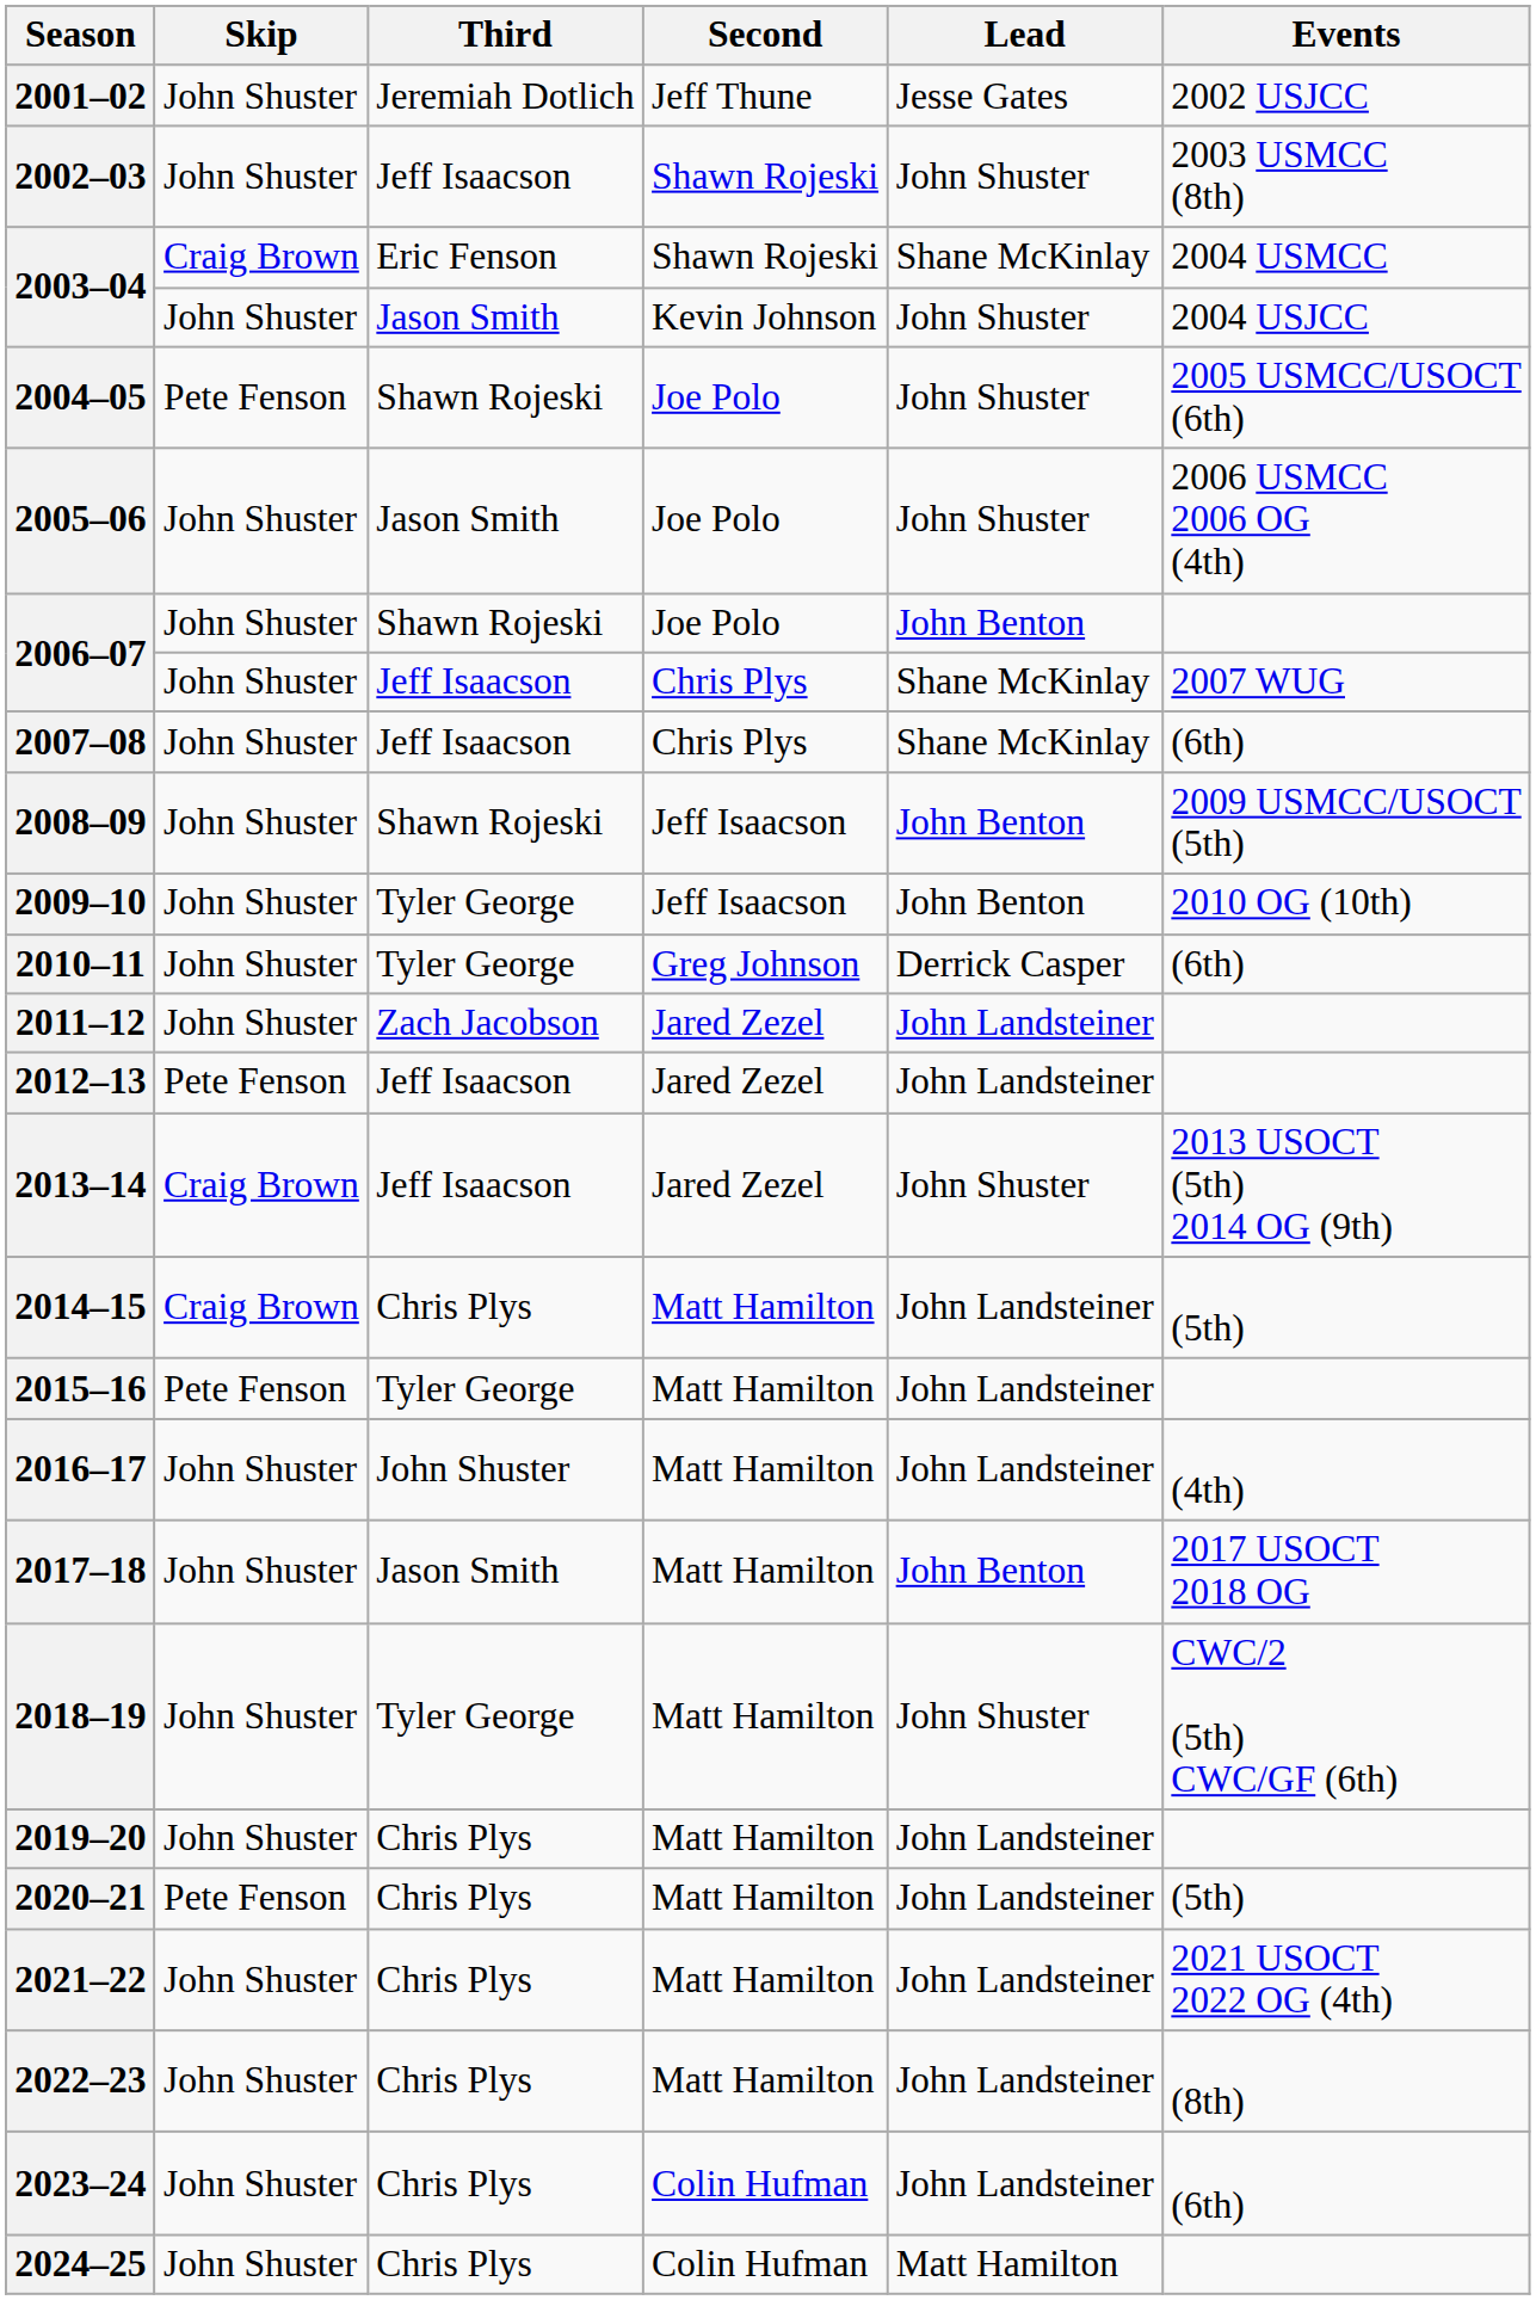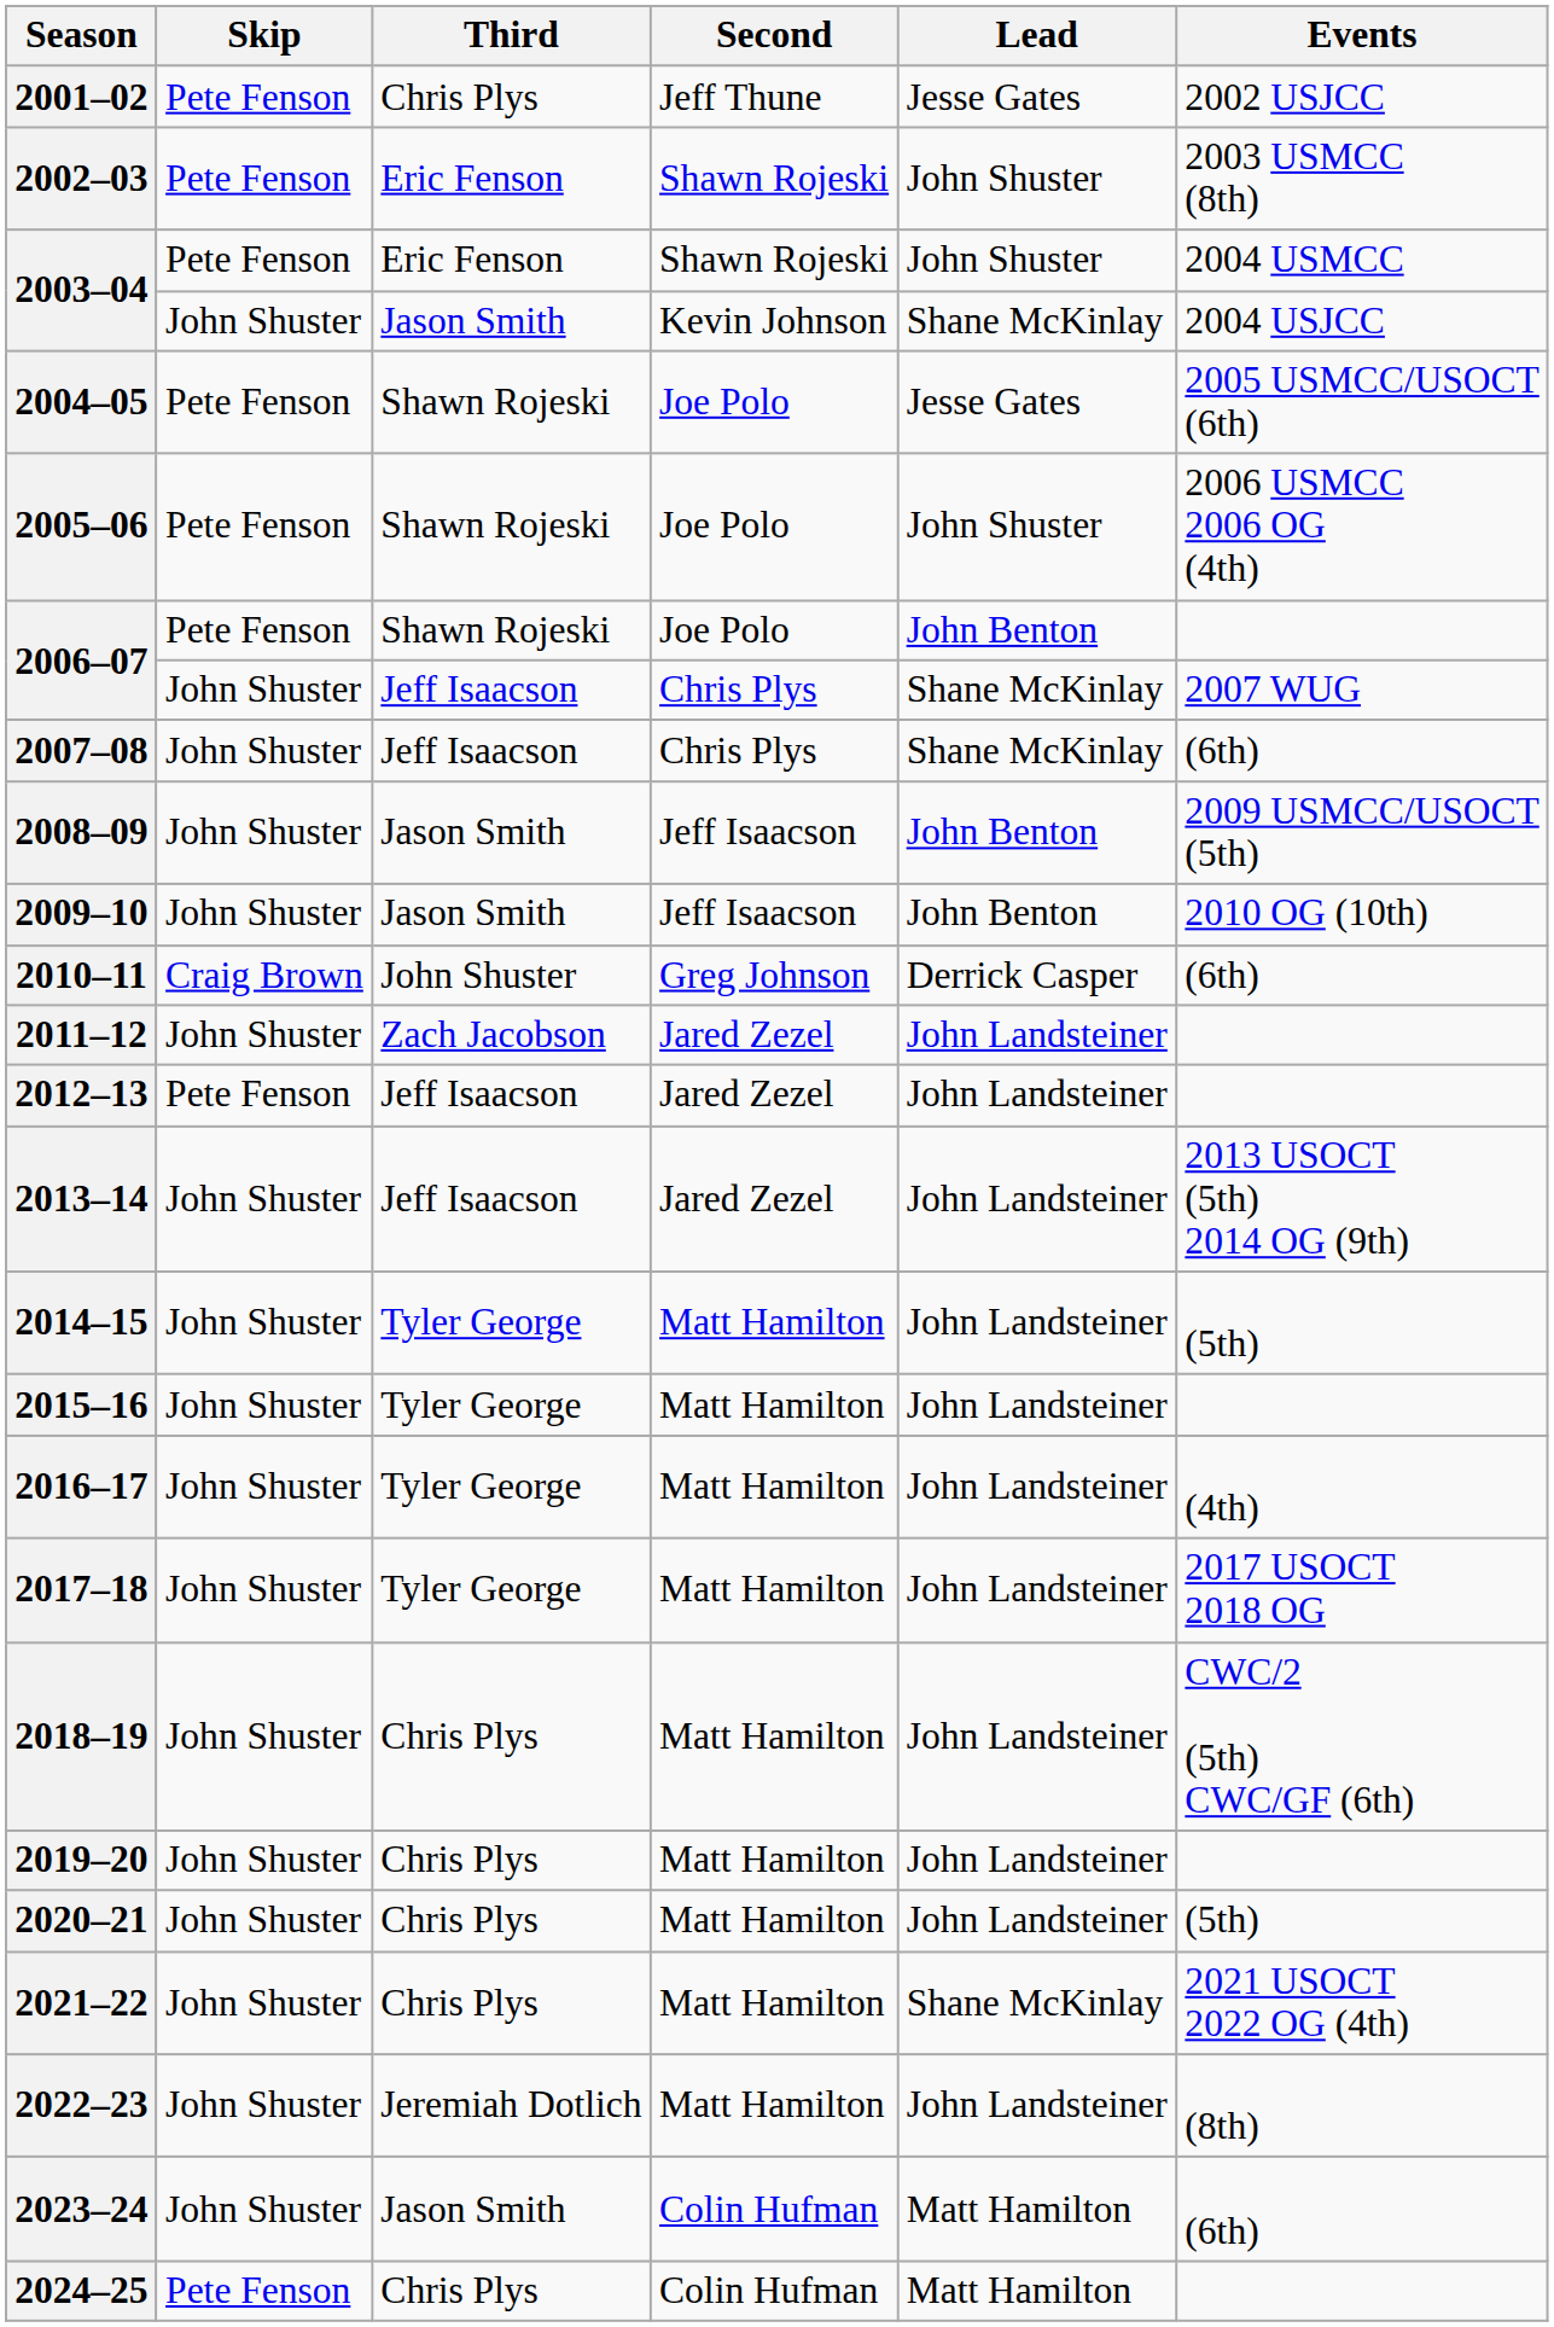 <table class="wikitable">
 <tr>
 <th scope="col">Season</th>
 <th scope="col">Skip</th>
 <th scope="col">Third</th>
 <th scope="col">Second</th>
 <th scope="col">Lead</th>
 <th scope="col">Events</th>
 </tr>
 <tr>
 <th scope="row">2001–02</th>
-<td>John Shuster</td>
-<td>Jeremiah Dotlich</td>
+<td><a href='#'>Pete Fenson</a></td>
+<td>Chris Plys</td>
 <td>Jeff Thune</td>
 <td>Jesse Gates</td>
 <td>2002 <a href='#'>USJCC</a> </td>
 </tr>
 <tr>
 <th scope="row">2002–03</th>
-<td>John Shuster</td>
-<td>Jeff Isaacson</td>
+<td><a href='#'>Pete Fenson</a></td>
+<td><a href='#'>Eric Fenson</a></td>
 <td><a href='#'>Shawn Rojeski</a></td>
 <td>John Shuster</td>
 <td>2003 <a href='#'>USMCC</a>  <br>  (8th)</td>
 </tr>
 <tr>
 <th scope="row" rowspan=2>2003–04</th>
-<td><a href='#'>Craig Brown</a></td>
+<td>Pete Fenson</td>
 <td>Eric Fenson</td>
 <td>Shawn Rojeski</td>
-<td>Shane McKinlay</td>
+<td>John Shuster</td>
 <td>2004 <a href='#'>USMCC</a> </td>
 </tr>
 <tr>
 <td>John Shuster</td>
 <td><a href='#'>Jason Smith</a></td>
 <td>Kevin Johnson</td>
-<td>John Shuster</td>
+<td>Shane McKinlay</td>
 <td>2004 <a href='#'>USJCC</a> </td>
 </tr>
 <tr>
 <th scope="row">2004–05</th>
 <td>Pete Fenson</td>
 <td>Shawn Rojeski</td>
 <td><a href='#'>Joe Polo</a></td>
-<td>John Shuster</td>
+<td>Jesse Gates</td>
 <td><a href='#'>2005 USMCC/USOCT</a>  <br>  (6th)</td>
 </tr>
 <tr>
 <th scope="row">2005–06</th>
-<td>John Shuster</td>
-<td>Jason Smith</td>
+<td>Pete Fenson</td>
+<td>Shawn Rojeski</td>
 <td>Joe Polo</td>
 <td>John Shuster</td>
 <td>2006 <a href='#'>USMCC</a>  <br> <a href='#'>2006 OG</a>  <br>  (4th)</td>
 </tr>
 <tr>
 <th scope="row" rowspan=2>2006–07</th>
-<td>John Shuster</td>
+<td>Pete Fenson</td>
 <td>Shawn Rojeski</td>
 <td>Joe Polo</td>
 <td><a href='#'>John Benton</a></td>
 <td></td>
 </tr>
 <tr>
 <td>John Shuster</td>
 <td><a href='#'>Jeff Isaacson</a></td>
 <td><a href='#'>Chris Plys</a></td>
 <td>Shane McKinlay</td>
 <td><a href='#'>2007 WUG</a> </td>
 </tr>
 <tr>
 <th scope="row">2007–08</th>
 <td>John Shuster</td>
 <td>Jeff Isaacson</td>
 <td>Chris Plys</td>
 <td>Shane McKinlay</td>
 <td> (6th)</td>
 </tr>
 <tr>
 <th scope="row">2008–09</th>
 <td>John Shuster</td>
-<td>Shawn Rojeski</td>
+<td>Jason Smith</td>
 <td>Jeff Isaacson</td>
 <td><a href='#'>John Benton</a></td>
 <td><a href='#'>2009 USMCC/USOCT</a>  <br>  (5th)</td>
 </tr>
 <tr>
 <th scope="row">2009–10</th>
 <td>John Shuster</td>
-<td>Tyler George</td>
+<td>Jason Smith</td>
 <td>Jeff Isaacson</td>
 <td>John Benton</td>
 <td><a href='#'>2010 OG</a> (10th)</td>
 </tr>
 <tr>
 <th scope="row">2010–11</th>
+<td><a href='#'>Craig Brown</a></td>
 <td>John Shuster</td>
-<td>Tyler George</td>
 <td><a href='#'>Greg Johnson</a></td>
 <td>Derrick Casper</td>
 <td> (6th)</td>
 </tr>
 <tr>
 <th scope="row">2011–12</th>
 <td>John Shuster</td>
 <td><a href='#'>Zach Jacobson</a></td>
 <td><a href='#'>Jared Zezel</a></td>
 <td><a href='#'>John Landsteiner</a></td>
 <td> </td>
 </tr>
 <tr>
 <th scope="row">2012–13</th>
 <td>Pete Fenson</td>
 <td>Jeff Isaacson</td>
 <td>Jared Zezel</td>
 <td>John Landsteiner</td>
 <td> </td>
 </tr>
 <tr>
 <th scope="row">2013–14</th>
-<td><a href='#'>Craig Brown</a></td>
+<td>John Shuster</td>
 <td>Jeff Isaacson</td>
 <td>Jared Zezel</td>
-<td>John Shuster</td>
+<td>John Landsteiner</td>
 <td><a href='#'>2013 USOCT</a>  <br>  (5th) <br> <a href='#'>2014 OG</a> (9th)</td>
 </tr>
 <tr>
 <th scope="row">2014–15</th>
-<td><a href='#'>Craig Brown</a></td>
-<td>Chris Plys</td>
+<td>John Shuster</td>
+<td><a href='#'>Tyler George</a></td>
 <td><a href='#'>Matt Hamilton</a></td>
 <td>John Landsteiner</td>
 <td>  <br>  (5th)</td>
 </tr>
 <tr>
 <th scope="row">2015–16</th>
-<td>Pete Fenson</td>
+<td>John Shuster</td>
 <td>Tyler George</td>
 <td>Matt Hamilton</td>
 <td>John Landsteiner</td>
 <td>  <br>  </td>
 </tr>
 <tr>
 <th scope="row">2016–17</th>
 <td>John Shuster</td>
-<td>John Shuster</td>
+<td>Tyler George</td>
 <td>Matt Hamilton</td>
 <td>John Landsteiner</td>
 <td>  <br>  (4th)</td>
 </tr>
 <tr>
 <th scope="row">2017–18</th>
 <td>John Shuster</td>
-<td>Jason Smith</td>
+<td>Tyler George</td>
 <td>Matt Hamilton</td>
-<td><a href='#'>John Benton</a></td>
+<td>John Landsteiner</td>
 <td><a href='#'>2017 USOCT</a>  <br> <a href='#'>2018 OG</a> </td>
 </tr>
 <tr>
 <th scope="row">2018–19</th>
 <td>John Shuster</td>
-<td>Tyler George</td>
+<td>Chris Plys</td>
 <td>Matt Hamilton</td>
-<td>John Shuster</td>
+<td>John Landsteiner</td>
 <td><a href='#'>CWC/2</a>  <br>   <br>  (5th) <br> <a href='#'>CWC/GF</a> (6th)</td>
 </tr>
 <tr>
 <th scope="row">2019–20</th>
 <td>John Shuster</td>
 <td>Chris Plys</td>
 <td>Matt Hamilton</td>
 <td>John Landsteiner</td>
 <td> </td>
 </tr>
 <tr>
 <th scope="row">2020–21</th>
-<td>Pete Fenson</td>
+<td>John Shuster</td>
 <td>Chris Plys</td>
 <td>Matt Hamilton</td>
 <td>John Landsteiner</td>
 <td> (5th)</td>
 </tr>
 <tr>
 <th scope="row">2021–22</th>
 <td>John Shuster</td>
 <td>Chris Plys</td>
 <td>Matt Hamilton</td>
-<td>John Landsteiner</td>
+<td>Shane McKinlay</td>
 <td><a href='#'>2021 USOCT</a>  <br> <a href='#'>2022 OG</a> (4th)</td>
 </tr>
 <tr>
 <th scope="row">2022–23</th>
 <td>John Shuster</td>
-<td>Chris Plys</td>
+<td>Jeremiah Dotlich</td>
 <td>Matt Hamilton</td>
 <td>John Landsteiner</td>
 <td>  <br>  (8th)</td>
 </tr>
 <tr>
 <th scope="row">2023–24</th>
 <td>John Shuster</td>
-<td>Chris Plys</td>
+<td>Jason Smith</td>
 <td><a href='#'>Colin Hufman</a></td>
-<td>John Landsteiner</td>
+<td>Matt Hamilton</td>
 <td>  <br>  (6th)</td>
 </tr>
 <tr>
 <th scope="row">2024–25</th>
-<td>John Shuster</td>
+<td><a href='#'>Pete Fenson</a></td>
 <td>Chris Plys</td>
 <td>Colin Hufman</td>
 <td>Matt Hamilton</td>
 <td>  <br>  </td>
 </tr>
 </table>
